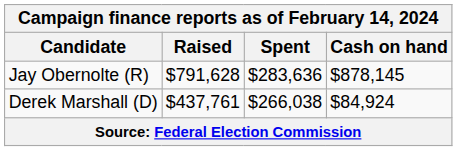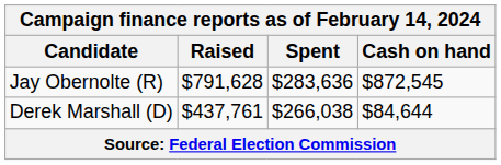 <table class="wikitable sortable">
 <tr>
 <th colspan=4>Campaign finance reports as of February 14, 2024</th>
 </tr>
 <tr style="text-align:center;">
 <th>Candidate</th>
 <th>Raised</th>
 <th>Spent</th>
 <th>Cash on hand</th>
 </tr>
 <tr>
 <td>Jay Obernolte (R)</td>
 <td>$791,628</td>
 <td>$283,636</td>
-<td>$878,145</td>
+<td>$872,545</td>
 </tr>
 <tr>
 <td>Derek Marshall (D)</td>
 <td>$437,761</td>
 <td>$266,038</td>
-<td>$84,924</td>
+<td>$84,644</td>
 </tr>
 <tr>
 <th colspan="4"><small>Source: <a href='#'>Federal Election Commission</a></small></th>
 </tr>
 </table>
